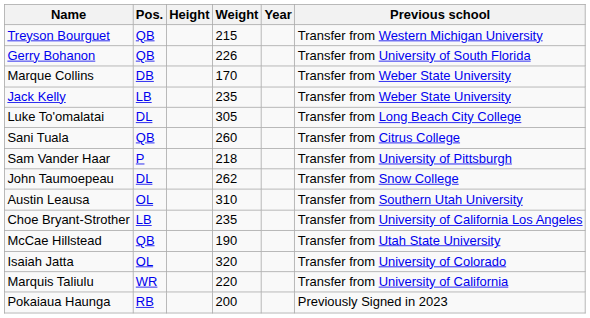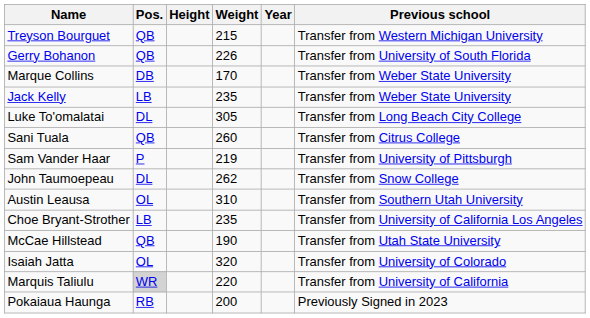 <table class="wikitable sortable" border="3">
 <tr>
 <th>Name</th>
 <th>Pos.</th>
 <th>Height</th>
 <th>Weight</th>
 <th>Year</th>
 <th>Previous school</th>
 </tr>
 <tr>
 <td><a href='#'>Treyson Bourguet</a></td>
 <td><a href='#'>QB</a></td>
 <td></td>
 <td>215</td>
 <td></td>
 <td>Transfer from <a href='#'>Western Michigan University</a></td>
 </tr>
 <tr>
 <td><a href='#'>Gerry Bohanon</a></td>
 <td><a href='#'>QB</a></td>
 <td></td>
 <td>226</td>
 <td></td>
 <td>Transfer from <a href='#'>University of South Florida</a></td>
 </tr>
 <tr>
 <td>Marque Collins</td>
 <td><a href='#'>DB</a></td>
 <td></td>
 <td>170</td>
 <td></td>
 <td>Transfer from <a href='#'>Weber State University</a></td>
 </tr>
 <tr>
 <td><a href='#'>Jack Kelly</a></td>
 <td><a href='#'>LB</a></td>
 <td></td>
 <td>235</td>
 <td></td>
 <td>Transfer from <a href='#'>Weber State University</a></td>
 </tr>
 <tr>
 <td>Luke To'omalatai</td>
 <td><a href='#'>DL</a></td>
 <td></td>
 <td>305</td>
 <td></td>
 <td>Transfer from <a href='#'>Long Beach City College</a></td>
 </tr>
 <tr>
 <td>Sani Tuala</td>
 <td><a href='#'>QB</a></td>
 <td></td>
 <td>260</td>
 <td></td>
 <td>Transfer from <a href='#'>Citrus College</a></td>
 </tr>
 <tr>
 <td>Sam Vander Haar</td>
 <td><a href='#'>P</a></td>
 <td></td>
-<td>218</td>
+<td>219</td>
 <td></td>
 <td>Transfer from <a href='#'>University of Pittsburgh</a></td>
 </tr>
 <tr>
 <td>John Taumoepeau</td>
 <td><a href='#'>DL</a></td>
 <td></td>
 <td>262</td>
 <td></td>
 <td>Transfer from <a href='#'>Snow College</a></td>
 </tr>
 <tr>
 <td>Austin Leausa</td>
 <td><a href='#'>OL</a></td>
 <td></td>
 <td>310</td>
 <td></td>
 <td>Transfer from <a href='#'>Southern Utah University</a></td>
 </tr>
 <tr>
 <td>Choe Bryant-Strother</td>
 <td><a href='#'>LB</a></td>
 <td></td>
 <td>235</td>
 <td></td>
 <td>Transfer from <a href='#'>University of California Los Angeles</a></td>
 </tr>
 <tr>
 <td>McCae Hillstead</td>
 <td><a href='#'>QB</a></td>
 <td></td>
 <td>190</td>
 <td></td>
 <td>Transfer from <a href='#'>Utah State University</a></td>
 </tr>
 <tr>
 <td>Isaiah Jatta</td>
 <td><a href='#'>OL</a></td>
 <td></td>
 <td>320</td>
 <td></td>
 <td>Transfer from <a href='#'>University of Colorado</a></td>
 </tr>
 <tr>
 <td>Marquis Taliulu</td>
-<td><a href='#'>WR</a></td>
+<td style="background: lightgrey;"><a href='#'>WR</a></td>
 <td></td>
 <td>220</td>
 <td></td>
 <td>Transfer from <a href='#'>University of California</a></td>
 </tr>
 <tr>
 <td>Pokaiaua Haunga</td>
 <td><a href='#'>RB</a></td>
 <td></td>
 <td>200</td>
 <td></td>
 <td>Previously Signed in 2023</td>
 </tr>
 </table>
